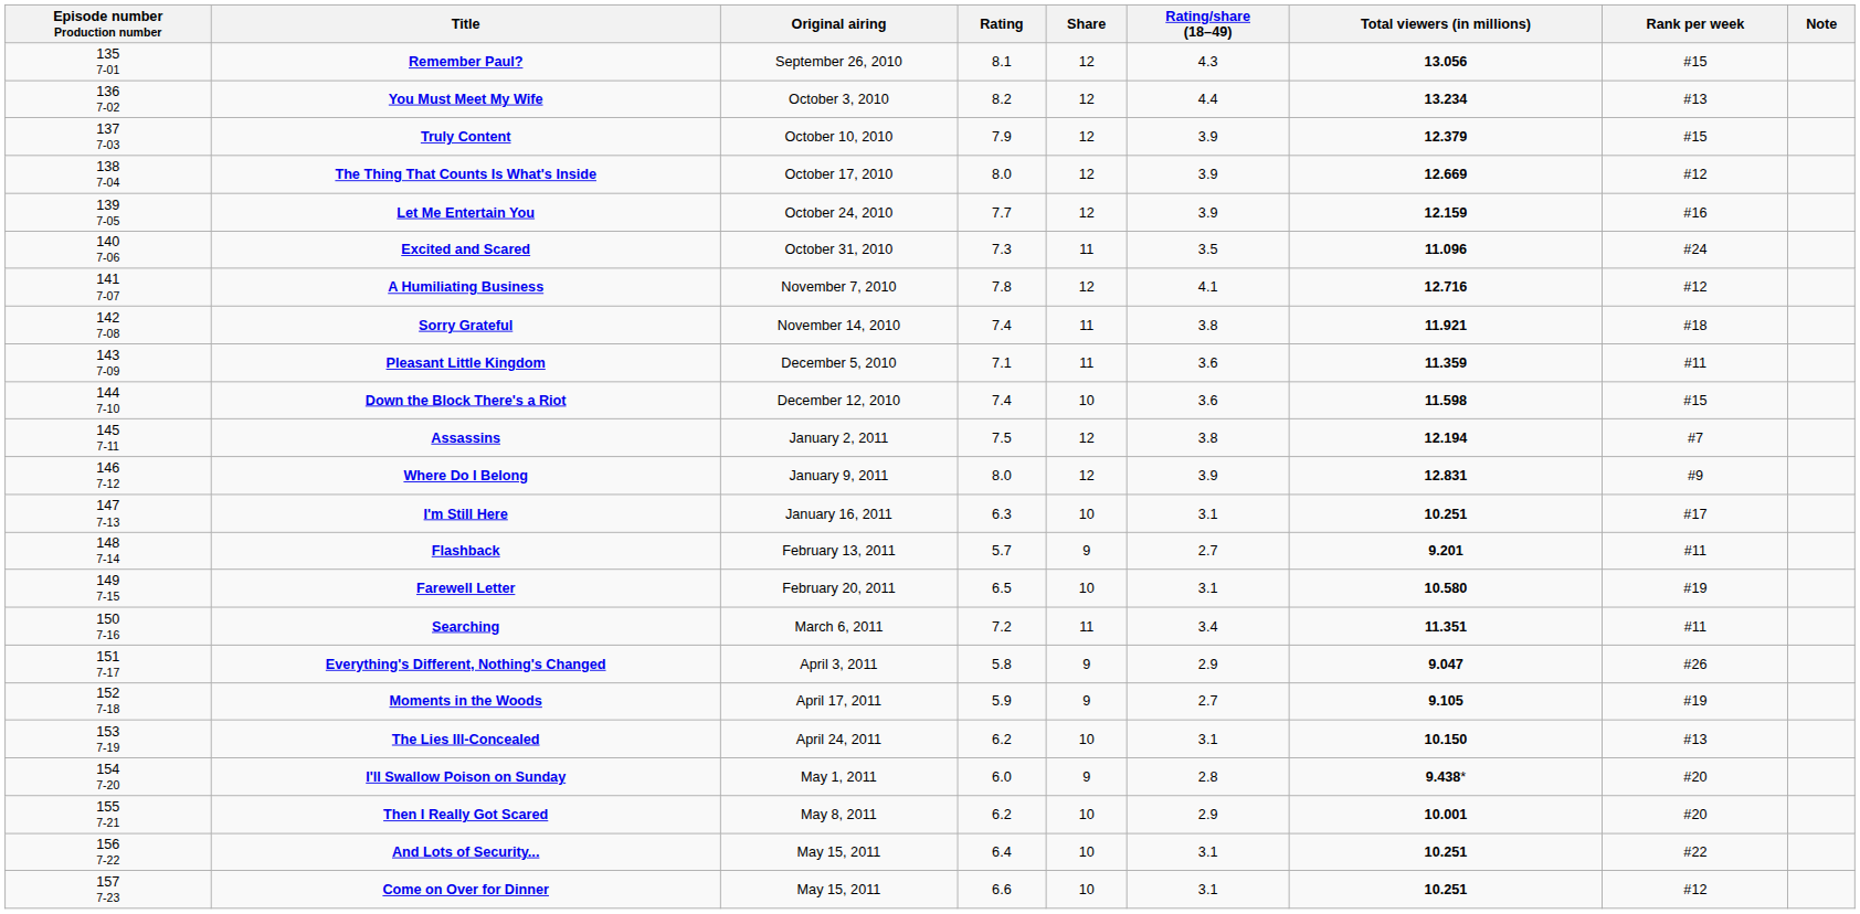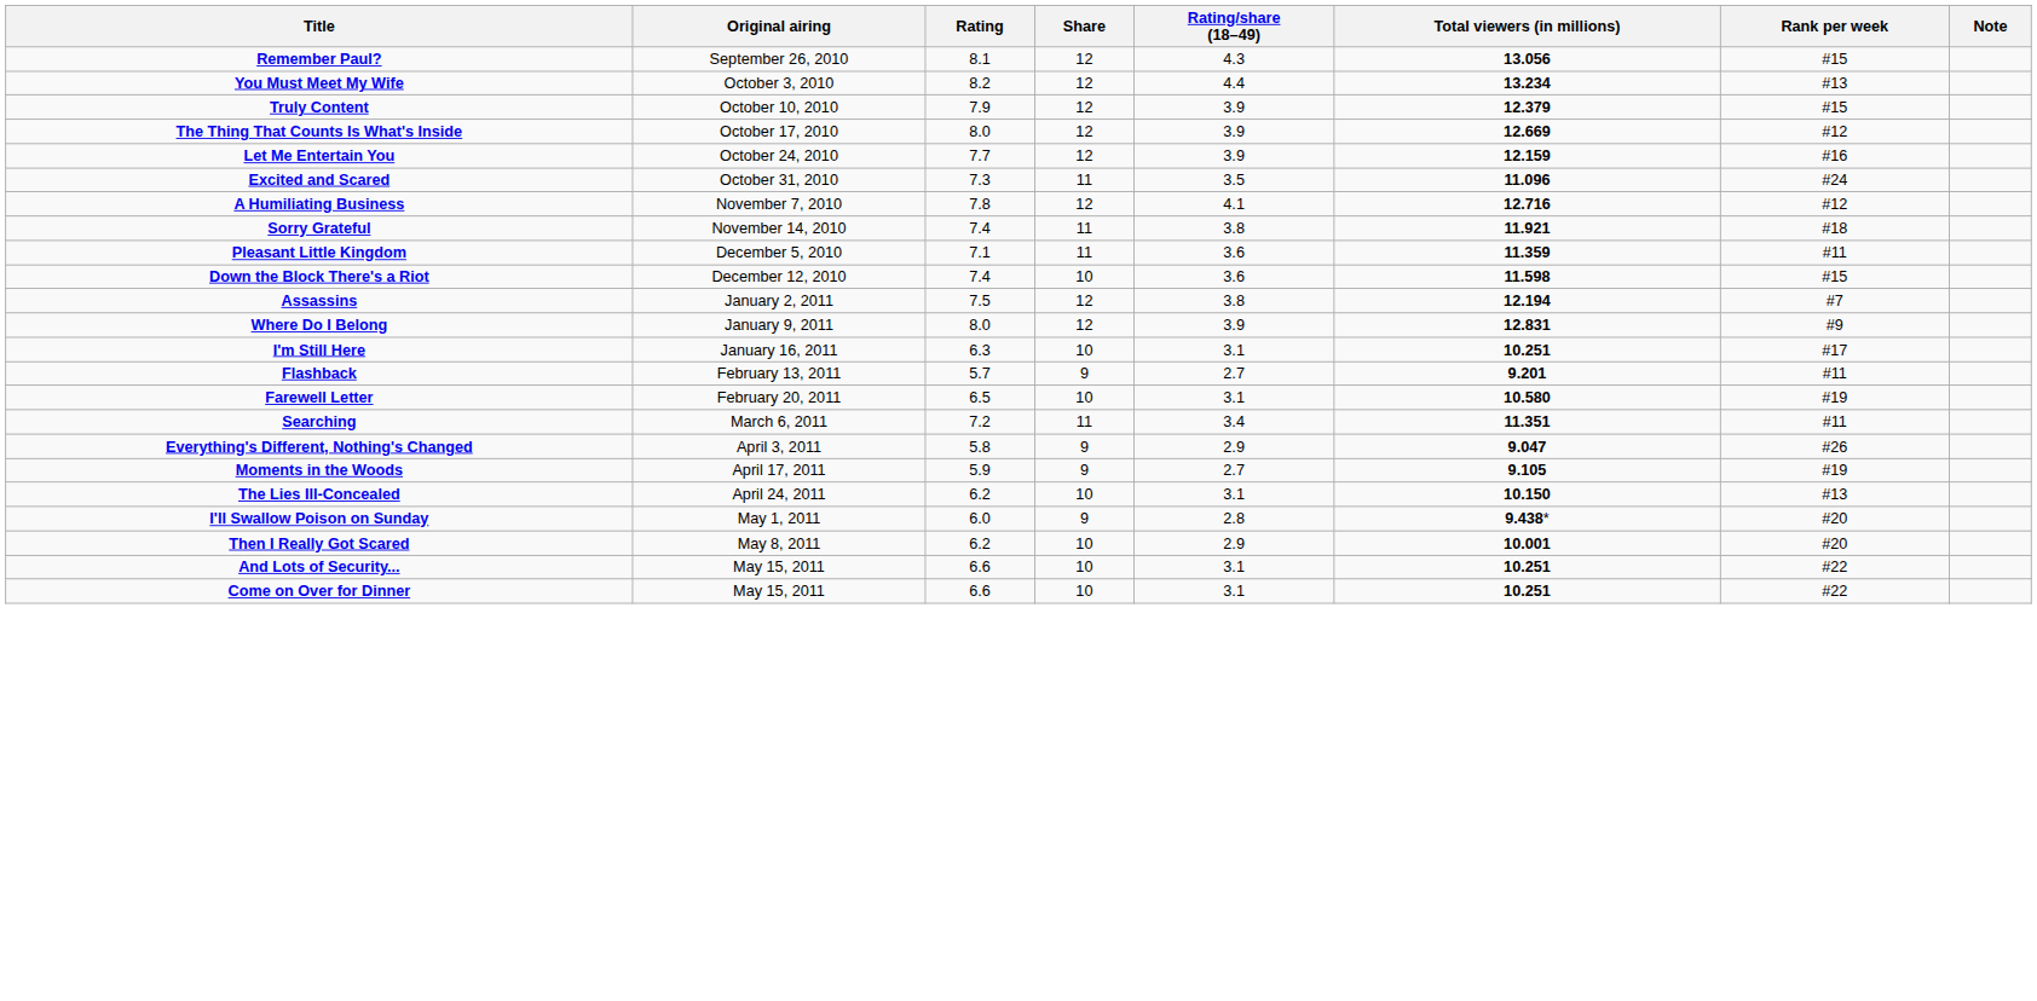 <table class="wikitable" style="font-size:90%; text-align:center; width: 96%; margin-left: auto; margin-right: auto;">
 <tr>
-<th>Episode number<br><small>Production number</small></th>
 <th>Title</th>
 <th>Original airing</th>
 <th>Rating</th>
 <th>Share</th>
 <th><a href='#'>Rating/share</a><br>(18–49)</th>
 <th>Total viewers (in millions)</th>
 <th>Rank per week</th>
 <th>Note</th>
 </tr>
 <tr>
-<td>135<br><small>7-01</small></td>
 <td><strong><a href='#'>Remember Paul?</a></strong></td>
 <td>September 26, 2010</td>
 <td>8.1</td>
 <td>12</td>
 <td>4.3</td>
 <td><strong>13.056</strong></td>
 <td>#15</td>
 <td></td>
 </tr>
 <tr>
-<td>136<br><small>7-02</small></td>
 <td><strong><a href='#'>You Must Meet My Wife</a></strong></td>
 <td>October 3, 2010</td>
 <td>8.2</td>
 <td>12</td>
 <td>4.4</td>
 <td><strong>13.234</strong></td>
 <td>#13</td>
 <td></td>
 </tr>
 <tr>
-<td>137<br><small>7-03</small></td>
 <td><strong><a href='#'>Truly Content</a></strong></td>
 <td>October 10, 2010</td>
 <td>7.9</td>
 <td>12</td>
 <td>3.9</td>
 <td><strong>12.379</strong></td>
 <td>#15</td>
 <td></td>
 </tr>
 <tr>
-<td>138<br><small>7-04</small></td>
 <td><strong><a href='#'>The Thing That Counts Is What's Inside</a></strong></td>
 <td>October 17, 2010</td>
 <td>8.0</td>
 <td>12</td>
 <td>3.9</td>
 <td><strong>12.669</strong></td>
 <td>#12</td>
 <td></td>
 </tr>
 <tr>
-<td>139<br><small>7-05</small></td>
 <td><strong><a href='#'>Let Me Entertain You</a></strong></td>
 <td>October 24, 2010</td>
 <td>7.7</td>
 <td>12</td>
 <td>3.9</td>
 <td><strong>12.159</strong></td>
 <td>#16</td>
 <td></td>
 </tr>
 <tr>
-<td>140<br><small>7-06</small></td>
 <td><strong><a href='#'>Excited and Scared</a></strong></td>
 <td>October 31, 2010</td>
 <td>7.3</td>
 <td>11</td>
 <td>3.5</td>
 <td><strong>11.096</strong></td>
 <td>#24</td>
 <td></td>
 </tr>
 <tr>
-<td>141<br><small>7-07</small></td>
 <td><strong><a href='#'>A Humiliating Business</a></strong></td>
 <td>November 7, 2010</td>
 <td>7.8</td>
 <td>12</td>
 <td>4.1</td>
 <td><strong>12.716</strong></td>
 <td>#12</td>
 <td></td>
 </tr>
 <tr>
-<td>142<br><small>7-08</small></td>
 <td><strong><a href='#'>Sorry Grateful</a></strong></td>
 <td>November 14, 2010</td>
 <td>7.4</td>
 <td>11</td>
 <td>3.8</td>
 <td><strong>11.921</strong></td>
 <td>#18</td>
 <td></td>
 </tr>
 <tr>
-<td>143<br><small>7-09</small></td>
 <td><strong><a href='#'>Pleasant Little Kingdom</a></strong></td>
 <td>December 5, 2010</td>
 <td>7.1</td>
 <td>11</td>
 <td>3.6</td>
 <td><strong>11.359</strong></td>
 <td>#11</td>
 <td></td>
 </tr>
 <tr>
-<td>144<br><small>7-10</small></td>
 <td><strong><a href='#'>Down the Block There's a Riot</a></strong></td>
 <td>December 12, 2010</td>
 <td>7.4</td>
 <td>10</td>
 <td>3.6</td>
 <td><strong>11.598</strong></td>
 <td>#15</td>
 <td></td>
 </tr>
 <tr>
-<td>145<br><small>7-11</small></td>
 <td><strong><a href='#'>Assassins</a></strong></td>
 <td>January 2, 2011</td>
 <td>7.5</td>
 <td>12</td>
 <td>3.8</td>
 <td><strong>12.194</strong></td>
 <td>#7</td>
 <td></td>
 </tr>
 <tr>
-<td>146<br><small>7-12</small></td>
 <td><strong><a href='#'>Where Do I Belong</a></strong></td>
 <td>January 9, 2011</td>
 <td>8.0</td>
 <td>12</td>
 <td>3.9</td>
 <td><strong>12.831</strong></td>
 <td>#9</td>
 <td></td>
 </tr>
 <tr>
-<td>147<br><small>7-13</small></td>
 <td><strong><a href='#'>I'm Still Here</a></strong></td>
 <td>January 16, 2011</td>
 <td>6.3</td>
 <td>10</td>
 <td>3.1</td>
 <td><strong>10.251</strong></td>
 <td>#17</td>
 <td></td>
 </tr>
 <tr>
-<td>148<br><small>7-14</small></td>
 <td><strong><a href='#'>Flashback</a></strong></td>
 <td>February 13, 2011</td>
 <td>5.7</td>
 <td>9</td>
 <td>2.7</td>
 <td><strong>9.201</strong></td>
 <td>#11</td>
 <td></td>
 </tr>
 <tr>
-<td>149<br><small>7-15</small></td>
 <td><strong><a href='#'>Farewell Letter</a></strong></td>
 <td>February 20, 2011</td>
 <td>6.5</td>
 <td>10</td>
 <td>3.1</td>
 <td><strong>10.580</strong></td>
 <td>#19</td>
 <td></td>
 </tr>
 <tr>
-<td>150<br><small>7-16</small></td>
 <td><strong><a href='#'>Searching</a></strong></td>
 <td>March 6, 2011</td>
 <td>7.2</td>
 <td>11</td>
 <td>3.4</td>
 <td><strong>11.351</strong></td>
 <td>#11</td>
 <td></td>
 </tr>
 <tr>
-<td>151<br><small>7-17</small></td>
 <td><strong><a href='#'>Everything's Different, Nothing's Changed</a></strong></td>
 <td>April 3, 2011</td>
 <td>5.8</td>
 <td>9</td>
 <td>2.9</td>
 <td><strong>9.047</strong></td>
 <td>#26</td>
 <td></td>
 </tr>
 <tr>
-<td>152<br><small>7-18</small></td>
 <td><strong><a href='#'>Moments in the Woods</a></strong></td>
 <td>April 17, 2011</td>
 <td>5.9</td>
 <td>9</td>
 <td>2.7</td>
 <td><strong>9.105</strong></td>
 <td>#19</td>
 <td></td>
 </tr>
 <tr>
-<td>153<br><small>7-19</small></td>
 <td><strong><a href='#'>The Lies Ill-Concealed</a></strong></td>
 <td>April 24, 2011</td>
 <td>6.2</td>
 <td>10</td>
 <td>3.1</td>
 <td><strong>10.150</strong></td>
 <td>#13</td>
 <td></td>
 </tr>
 <tr>
-<td>154<br><small>7-20</small></td>
 <td><strong><a href='#'>I'll Swallow Poison on Sunday</a></strong></td>
 <td>May 1, 2011</td>
 <td>6.0</td>
 <td>9</td>
 <td>2.8</td>
 <td><strong>9.438</strong>*</td>
 <td>#20</td>
 <td></td>
 </tr>
 <tr>
-<td>155<br><small>7-21</small></td>
 <td><strong><a href='#'>Then I Really Got Scared</a></strong></td>
 <td>May 8, 2011</td>
 <td>6.2</td>
 <td>10</td>
 <td>2.9</td>
 <td><strong>10.001</strong></td>
 <td>#20</td>
 <td></td>
 </tr>
 <tr>
-<td>156<br><small>7-22</small></td>
 <td><strong><a href='#'>And Lots of Security...</a></strong></td>
 <td>May 15, 2011</td>
-<td>6.4</td>
+<td>6.6</td>
 <td>10</td>
 <td>3.1</td>
 <td><strong>10.251</strong></td>
 <td>#22</td>
 <td></td>
 </tr>
 <tr>
-<td>157<br><small>7-23</small></td>
 <td><strong><a href='#'>Come on Over for Dinner</a></strong></td>
 <td>May 15, 2011</td>
 <td>6.6</td>
 <td>10</td>
 <td>3.1</td>
 <td><strong>10.251</strong></td>
-<td>#12</td>
+<td>#22</td>
 <td></td>
 </tr>
 </table>
